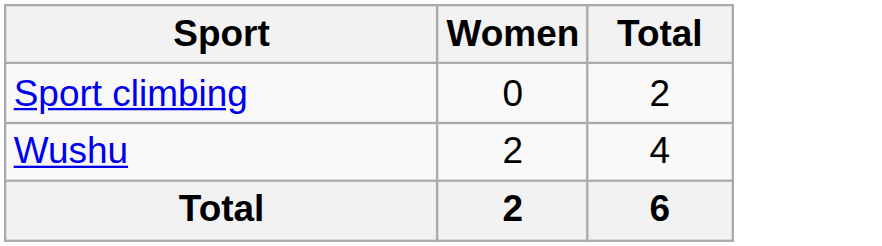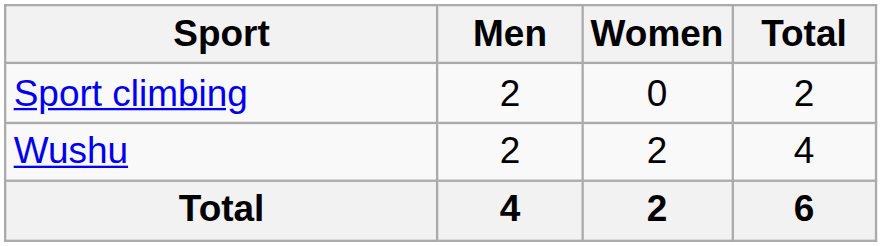 <table class="wikitable sortable" style="text-align:center;">
 <tr>
 <th width=180>Sport</th>
+<th width=55>Men</th>
 <th width=55>Women</th>
 <th width=55>Total</th>
 </tr>
 <tr>
 <td align=left><a href='#'>Sport climbing</a></td>
+<td>2</td>
 <td>0</td>
 <td>2</td>
 </tr>
 <tr>
 <td align=left><a href='#'>Wushu</a></td>
 <td>2</td>
+<td>2</td>
 <td>4</td>
 </tr>
 <tr>
 <th>Total</th>
+<th>4</th>
 <th>2</th>
 <th>6</th>
 </tr>
 </table>
